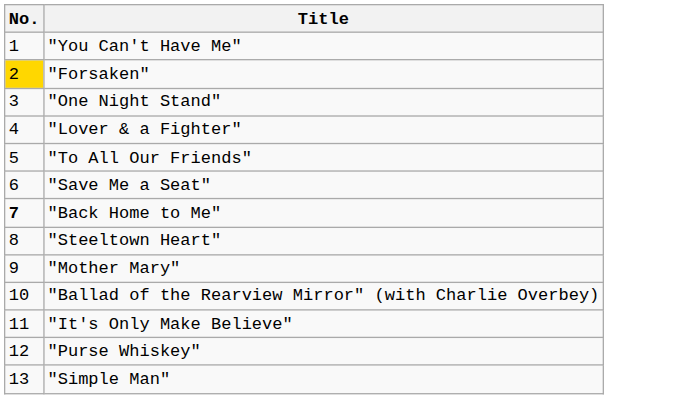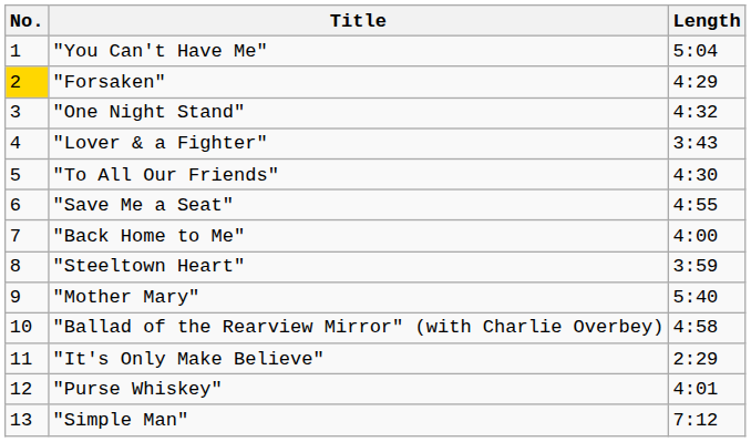 <table class="wikitable">
 <tr>
 <th>No.</th>
 <th>Title</th>
+<th>Length</th>
 </tr>
 <tr>
 <td>1</td>
 <td>"You Can't Have Me"</td>
+<td>5:04</td>
 </tr>
 <tr>
 <td style="background: gold;">2</td>
 <td>"Forsaken"</td>
+<td>4:29</td>
 </tr>
 <tr>
 <td>3</td>
 <td>"One Night Stand"</td>
+<td>4:32</td>
 </tr>
 <tr>
 <td>4</td>
 <td>"Lover & a Fighter"</td>
+<td>3:43</td>
 </tr>
 <tr>
 <td>5</td>
 <td>"To All Our Friends"</td>
+<td>4:30</td>
 </tr>
 <tr>
 <td>6</td>
 <td>"Save Me a Seat"</td>
+<td>4:55</td>
 </tr>
 <tr>
-<td><strong>7</strong></td>
+<td>7</td>
 <td>"Back Home to Me"</td>
+<td>4:00</td>
 </tr>
 <tr>
 <td>8</td>
 <td>"Steeltown Heart"</td>
+<td>3:59</td>
 </tr>
 <tr>
 <td>9</td>
 <td>"Mother Mary"</td>
+<td>5:40</td>
 </tr>
 <tr>
 <td>10</td>
 <td>"Ballad of the Rearview Mirror" (with Charlie Overbey)</td>
+<td>4:58</td>
 </tr>
 <tr>
 <td>11</td>
 <td>"It's Only Make Believe"</td>
+<td>2:29</td>
 </tr>
 <tr>
 <td>12</td>
 <td>"Purse Whiskey"</td>
+<td>4:01</td>
 </tr>
 <tr>
 <td>13</td>
 <td>"Simple Man"</td>
+<td>7:12</td>
 </tr>
 </table>
